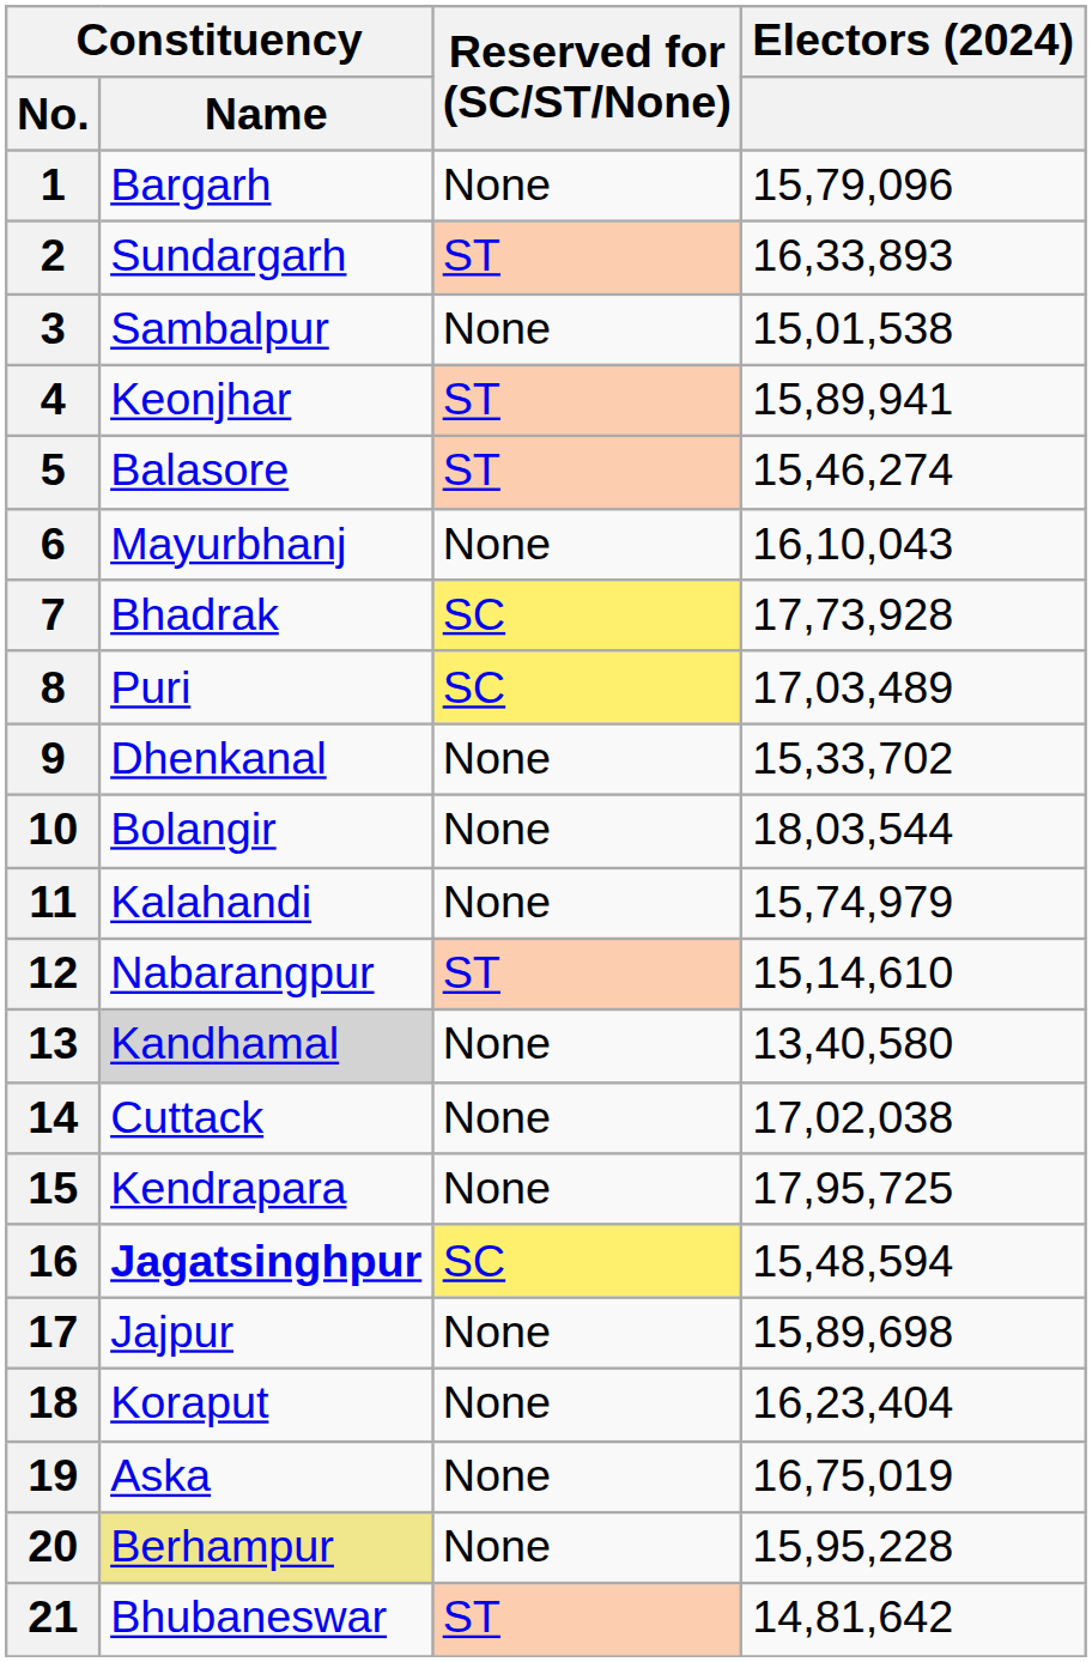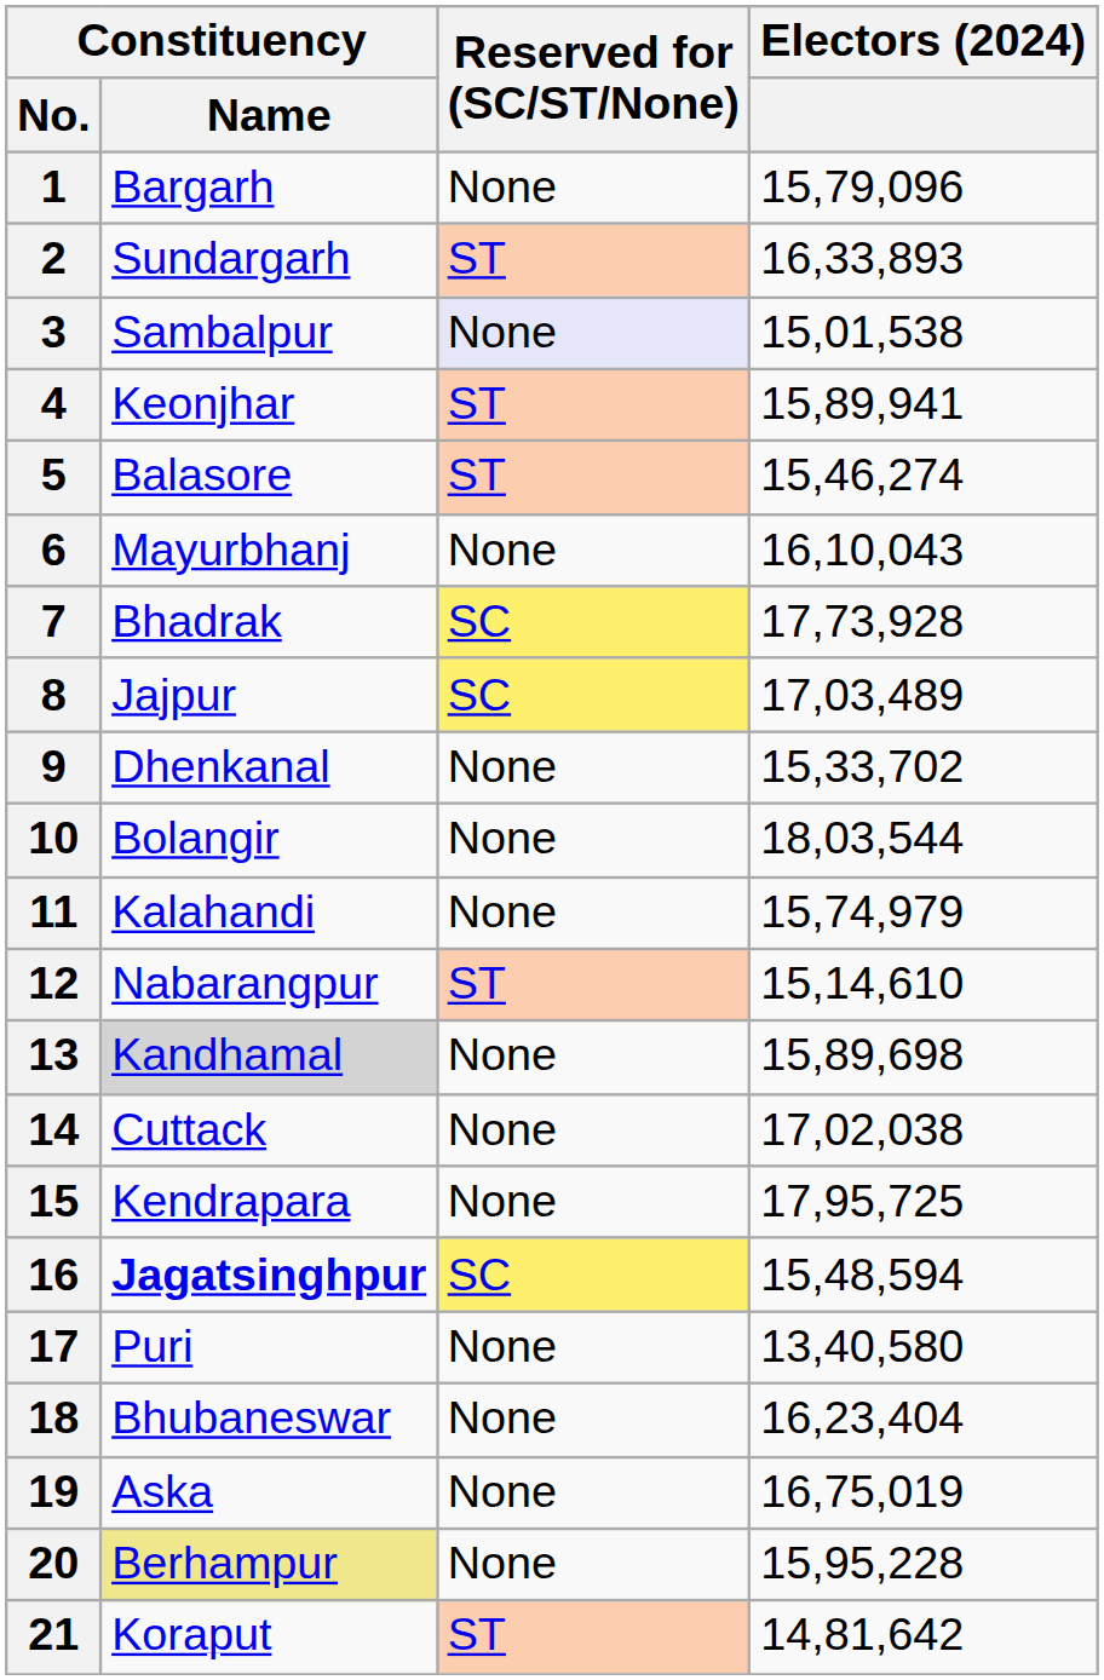 <table class="wikitable sortable">
 <tr>
 <th scope=colgroup colspan="2">Constituency</th>
 <th scope=col rowspan=2>Reserved for<br>(SC/ST/None)</th>
 <th>Electors (2024)</th>
 </tr>
 <tr>
 <th scope=col>No.</th>
 <th scope=col>Name</th>
 <th></th>
 </tr>
 <tr>
 <th scope=row>1</th>
 <td><a href='#'>Bargarh</a></td>
 <td>None</td>
 <td>15,79,096</td>
 </tr>
 <tr>
 <th scope=row>2</th>
 <td><a href='#'>Sundargarh</a></td>
 <td style="background:#fdcdb0;"><a href='#'>ST</a></td>
 <td>16,33,893</td>
 </tr>
 <tr>
 <th scope=row>3</th>
 <td><a href='#'>Sambalpur</a></td>
-<td>None</td>
+<td style="background: lavender;">None</td>
 <td>15,01,538</td>
 </tr>
 <tr>
 <th scope=row>4</th>
 <td><a href='#'>Keonjhar</a></td>
 <td style="background:#fdcdb0;"><a href='#'>ST</a></td>
 <td>15,89,941</td>
 </tr>
 <tr>
 <th scope=row>5</th>
 <td><a href='#'>Balasore</a></td>
 <td style="background:#fdcdb0;"><a href='#'>ST</a></td>
 <td>15,46,274</td>
 </tr>
 <tr>
 <th scope=row>6</th>
 <td><a href='#'>Mayurbhanj</a></td>
 <td>None</td>
 <td>16,10,043</td>
 </tr>
 <tr>
 <th scope=row>7</th>
 <td><a href='#'>Bhadrak</a></td>
 <td style="background:#fef06d;"><a href='#'>SC</a></td>
 <td>17,73,928</td>
 </tr>
 <tr>
 <th scope=row>8</th>
-<td><a href='#'>Puri</a></td>
+<td><a href='#'>Jajpur</a></td>
 <td style="background:#fef06d;"><a href='#'>SC</a></td>
 <td>17,03,489</td>
 </tr>
 <tr>
 <th scope=row>9</th>
 <td><a href='#'>Dhenkanal</a></td>
 <td>None</td>
 <td>15,33,702</td>
 </tr>
 <tr>
 <th scope=row>10</th>
 <td><a href='#'>Bolangir</a></td>
 <td>None</td>
 <td>18,03,544</td>
 </tr>
 <tr>
 <th scope=row>11</th>
 <td><a href='#'>Kalahandi</a></td>
 <td>None</td>
 <td>15,74,979</td>
 </tr>
 <tr>
 <th scope=row>12</th>
 <td><a href='#'>Nabarangpur</a></td>
 <td style="background:#fdcdb0;"><a href='#'>ST</a></td>
 <td>15,14,610</td>
 </tr>
 <tr>
 <th scope=row>13</th>
 <td style="background: lightgrey;"><a href='#'>Kandhamal</a></td>
 <td>None</td>
-<td>13,40,580</td>
+<td>15,89,698</td>
 </tr>
 <tr>
 <th scope=row>14</th>
 <td><a href='#'>Cuttack</a></td>
 <td>None</td>
 <td>17,02,038</td>
 </tr>
 <tr>
 <th scope=row>15</th>
 <td><a href='#'>Kendrapara</a></td>
 <td>None</td>
 <td>17,95,725</td>
 </tr>
 <tr>
 <th scope=row>16</th>
 <td><strong><a href='#'>Jagatsinghpur</a></strong></td>
 <td style="background:#fef06d;"><a href='#'>SC</a></td>
 <td>15,48,594</td>
 </tr>
 <tr>
 <th scope=row>17</th>
-<td><a href='#'>Jajpur</a></td>
+<td><a href='#'>Puri</a></td>
 <td>None</td>
-<td>15,89,698</td>
+<td>13,40,580</td>
 </tr>
 <tr>
 <th scope=row>18</th>
-<td><a href='#'>Koraput</a></td>
+<td><a href='#'>Bhubaneswar</a></td>
 <td>None</td>
 <td>16,23,404</td>
 </tr>
 <tr>
 <th scope=row>19</th>
 <td><a href='#'>Aska</a></td>
 <td>None</td>
 <td>16,75,019</td>
 </tr>
 <tr>
 <th scope=row>20</th>
 <td style="background: khaki;"><a href='#'>Berhampur</a></td>
 <td>None</td>
 <td>15,95,228</td>
 </tr>
 <tr>
 <th scope=row>21</th>
-<td><a href='#'>Bhubaneswar</a></td>
+<td><a href='#'>Koraput</a></td>
 <td style="background:#fdcdb0;"><a href='#'>ST</a></td>
 <td>14,81,642</td>
 </tr>
 </table>
